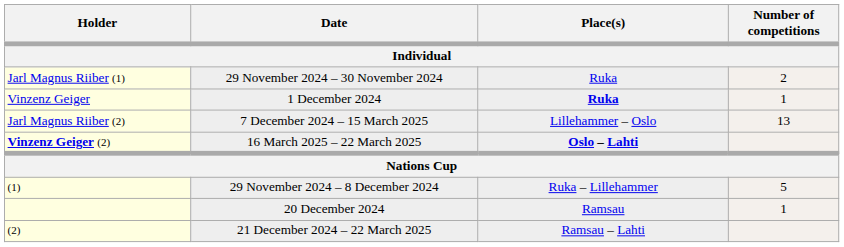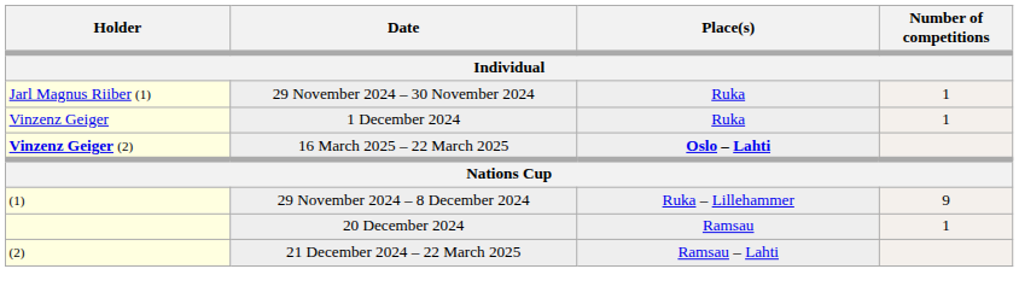 <table class="wikitable plainrowheaders" style="background:#fff; font-size:86%; line-height:16px; border:grey solid 1px; border-collapse:collapse;">
 <tr>
 <th style="width:14em;"> Holder</th>
 <th style="width:22em;">Date</th>
 <th style="width:19em;">Place(s)</th>
 <th style="width:8em;">Number of competitions</th>
 </tr>
 <tr style="background:#EEEEEE;">
 <th scope="col" colspan=4 bgcolor="FFFF99" style="border-top-width:5px"><strong>Individual</strong></th>
 </tr>
 <tr>
 <td bgcolor=FFFFE0> <a href='#'>Jarl Magnus Riiber</a> <small>(1)</small></td>
 <td align=center bgcolor=#EEEEEE>29 November 2024 – 30 November 2024</td>
 <td align=center bgcolor=#EEEEEE> <a href='#'>Ruka</a></td>
-<td align=center bgcolor=#F4F0EC>2</td>
+<td align=center bgcolor=#F4F0EC>1</td>
 </tr>
 <tr>
 <td bgcolor=FFFFE0> <a href='#'>Vinzenz Geiger</a></td>
 <td align=center bgcolor=#EEEEEE>1 December 2024</td>
-<td align=center bgcolor=#EEEEEE><strong> <a href='#'>Ruka</a></strong></td>
+<td align=center bgcolor=#EEEEEE> <a href='#'>Ruka</a></td>
 <td align=center bgcolor=#F4F0EC>1</td>
-</tr>
-<tr>
-<td bgcolor=FFFFE0> <a href='#'>Jarl Magnus Riiber</a> <small>(2)</small></td>
-<td align=center bgcolor=#EEEEEE>7 December 2024 – 15 March 2025</td>
-<td align=center bgcolor=#EEEEEE> <a href='#'>Lillehammer</a> –  <a href='#'>Oslo</a></td>
-<td align=center bgcolor=#F4F0EC>13</td>
 </tr>
 <tr>
 <td bgcolor=FFFFE0> <strong><a href='#'>Vinzenz Geiger</a></strong> <small>(2)</small></td>
 <td align=center bgcolor=#EEEEEE>16 March 2025 – 22 March 2025</td>
 <td align=center bgcolor=#EEEEEE><strong> <a href='#'>Oslo</a> –  <a href='#'>Lahti</a></strong></td>
 <td align=center bgcolor=#F4F0EC><strong></strong></td>
 </tr>
 <tr>
 </tr>
 <tr style="background:#EEEEEE;">
 <th scope="col" colspan=4 bgcolor="FFFF99" style="border-top-width:5px"><strong>Nations Cup</strong></th>
 </tr>
 <tr>
 <td bgcolor=FFFFE0> <small>(1)</small></td>
 <td align=center bgcolor=#EEEEEE>29 November 2024 – 8 December 2024</td>
 <td align=center bgcolor=#EEEEEE> <a href='#'>Ruka</a> –  <a href='#'>Lillehammer</a></td>
-<td align=center bgcolor=#F4F0EC>5</td>
+<td align=center bgcolor=#F4F0EC>9</td>
 </tr>
 <tr>
 <td bgcolor=FFFFE0></td>
 <td align=center bgcolor=#EEEEEE>20 December 2024</td>
 <td align=center bgcolor=#EEEEEE> <a href='#'>Ramsau</a></td>
 <td align=center bgcolor=#F4F0EC>1</td>
 </tr>
 <tr>
 <td bgcolor=FFFFE0><strong></strong> <small>(2)</small></td>
 <td align=center bgcolor=#EEEEEE>21 December 2024 – 22 March 2025</td>
 <td align=center bgcolor=#EEEEEE> <a href='#'>Ramsau</a> –  <a href='#'>Lahti</a></td>
 <td align=center bgcolor=#F4F0EC><strong></strong></td>
 </tr>
 </table>
